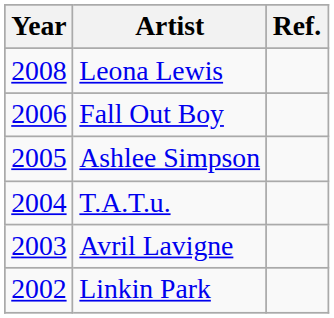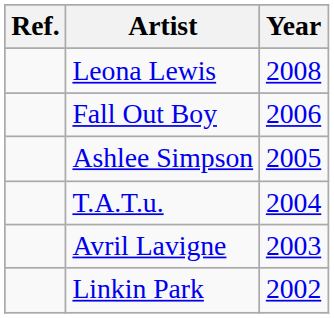 <table class="wikitable">
 <tr>
+<th>Ref.</th>
+<th>Artist</th>
 <th>Year</th>
-<th>Artist</th>
-<th>Ref.</th>
 </tr>
 <tr>
+<td></td>
+<td><a href='#'>Leona Lewis</a></td>
 <td><a href='#'>2008</a></td>
-<td><a href='#'>Leona Lewis</a></td>
-<td></td>
 </tr>
 <tr>
+<td></td>
+<td><a href='#'>Fall Out Boy</a></td>
 <td><a href='#'>2006</a></td>
-<td><a href='#'>Fall Out Boy</a></td>
-<td></td>
 </tr>
 <tr>
+<td></td>
+<td><a href='#'>Ashlee Simpson</a></td>
 <td><a href='#'>2005</a></td>
-<td><a href='#'>Ashlee Simpson</a></td>
-<td></td>
 </tr>
 <tr>
+<td></td>
+<td><a href='#'>T.A.T.u.</a></td>
 <td><a href='#'>2004</a></td>
-<td><a href='#'>T.A.T.u.</a></td>
-<td></td>
 </tr>
 <tr>
+<td></td>
+<td><a href='#'>Avril Lavigne</a></td>
 <td><a href='#'>2003</a></td>
-<td><a href='#'>Avril Lavigne</a></td>
-<td></td>
 </tr>
 <tr>
+<td></td>
+<td><a href='#'>Linkin Park</a></td>
 <td><a href='#'>2002</a></td>
-<td><a href='#'>Linkin Park</a></td>
-<td></td>
 </tr>
 </table>
